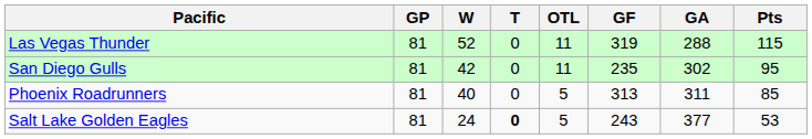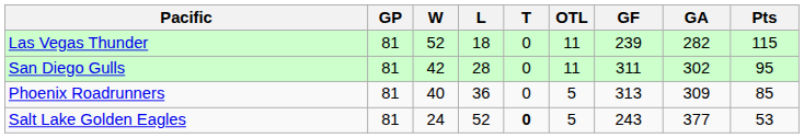 <table class="wikitable">
 <tr>
 <th width="40%">Pacific</th>
 <th width="5%">GP</th>
 <th width="5%">W</th>
+<th width="5%">L</th>
 <th width="5%">T</th>
 <th width="5%">OTL</th>
 <th width="7.5%">GF</th>
 <th width="7.5%">GA</th>
 <th width="7.5%">Pts</th>
 </tr>
 <tr align="center" bgcolor="#CCFFCC">
 <td align="left"><a href='#'>Las Vegas Thunder</a></td>
 <td>81</td>
 <td>52</td>
+<td>18</td>
 <td>0</td>
 <td>11</td>
-<td>319</td>
-<td>288</td>
+<td>239</td>
+<td>282</td>
 <td>115</td>
 </tr>
 <tr align="center" bgcolor="#CCFFCC">
 <td align="left"><a href='#'>San Diego Gulls</a></td>
 <td>81</td>
 <td>42</td>
+<td>28</td>
 <td>0</td>
 <td>11</td>
-<td>235</td>
+<td>311</td>
 <td>302</td>
 <td>95</td>
 </tr>
 <tr align="center">
 <td align="left"><a href='#'>Phoenix Roadrunners</a></td>
 <td>81</td>
 <td>40</td>
+<td>36</td>
 <td>0</td>
 <td>5</td>
 <td>313</td>
-<td>311</td>
+<td>309</td>
 <td>85</td>
 </tr>
 <tr align="center">
 <td align="left"><a href='#'>Salt Lake Golden Eagles</a></td>
 <td>81</td>
 <td>24</td>
+<td>52</td>
 <td><strong>0</strong></td>
 <td>5</td>
 <td>243</td>
 <td>377</td>
 <td>53</td>
 </tr>
 </table>
